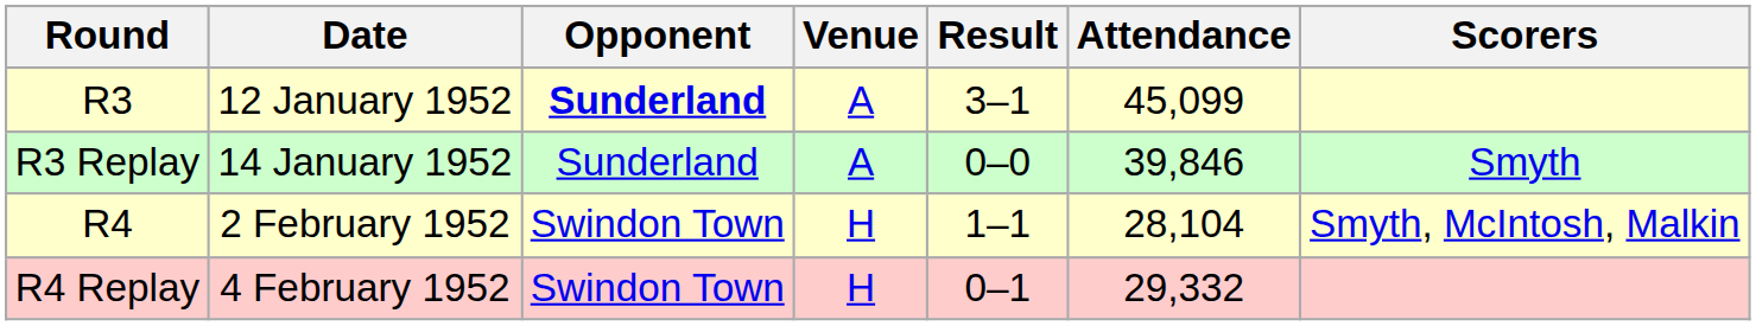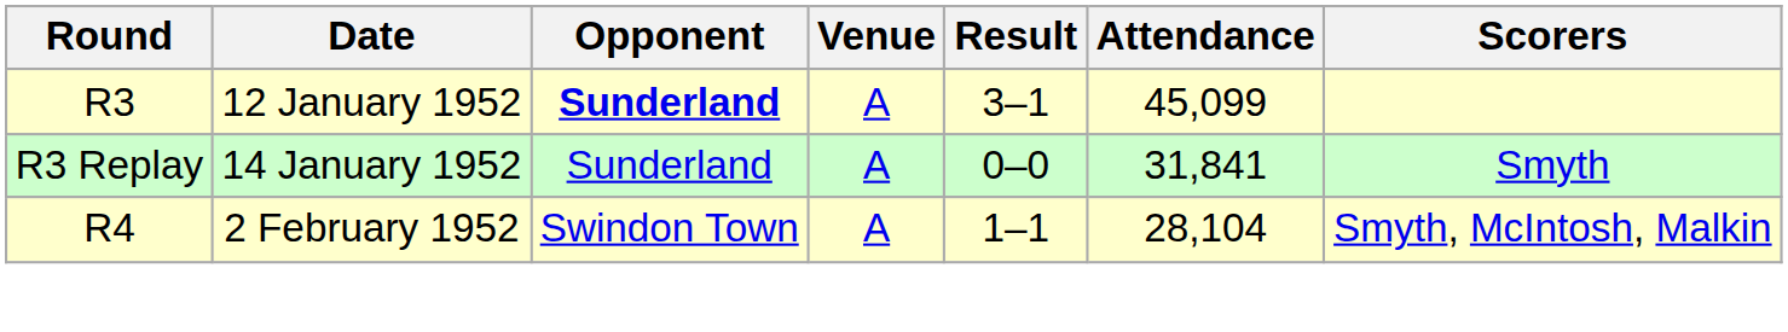 <table class="wikitable" style="font-size:100%; text-align:center">
 <tr>
 <th>Round</th>
 <th>Date</th>
 <th>Opponent</th>
 <th>Venue</th>
 <th>Result</th>
 <th>Attendance</th>
 <th>Scorers</th>
 </tr>
 <tr style="background-color: #FFFFCC;">
 <td>R3</td>
 <td>12 January 1952</td>
 <td><strong><a href='#'>Sunderland</a></strong></td>
 <td><a href='#'>A</a></td>
 <td>3–1</td>
 <td>45,099</td>
 <td></td>
 </tr>
 <tr style="background-color: #CCFFCC;">
 <td>R3 Replay</td>
 <td>14 January 1952</td>
 <td><a href='#'>Sunderland</a></td>
 <td><a href='#'>A</a></td>
 <td>0–0</td>
-<td>39,846</td>
+<td>31,841</td>
 <td><a href='#'>Smyth</a></td>
 </tr>
 <tr style="background-color: #FFFFCC;">
 <td>R4</td>
 <td>2 February 1952</td>
 <td><a href='#'>Swindon Town</a></td>
-<td><a href='#'>H</a></td>
+<td><a href='#'>A</a></td>
 <td>1–1</td>
 <td>28,104</td>
 <td><a href='#'>Smyth</a>, <a href='#'>McIntosh</a>, <a href='#'>Malkin</a></td>
 </tr>
-<tr style="background-color: #FFCCCC;">
-<td>R4 Replay</td>
-<td>4 February 1952</td>
-<td><a href='#'>Swindon Town</a></td>
-<td><a href='#'>H</a></td>
-<td>0–1</td>
-<td>29,332</td>
-<td></td>
-</tr>
 </table>
